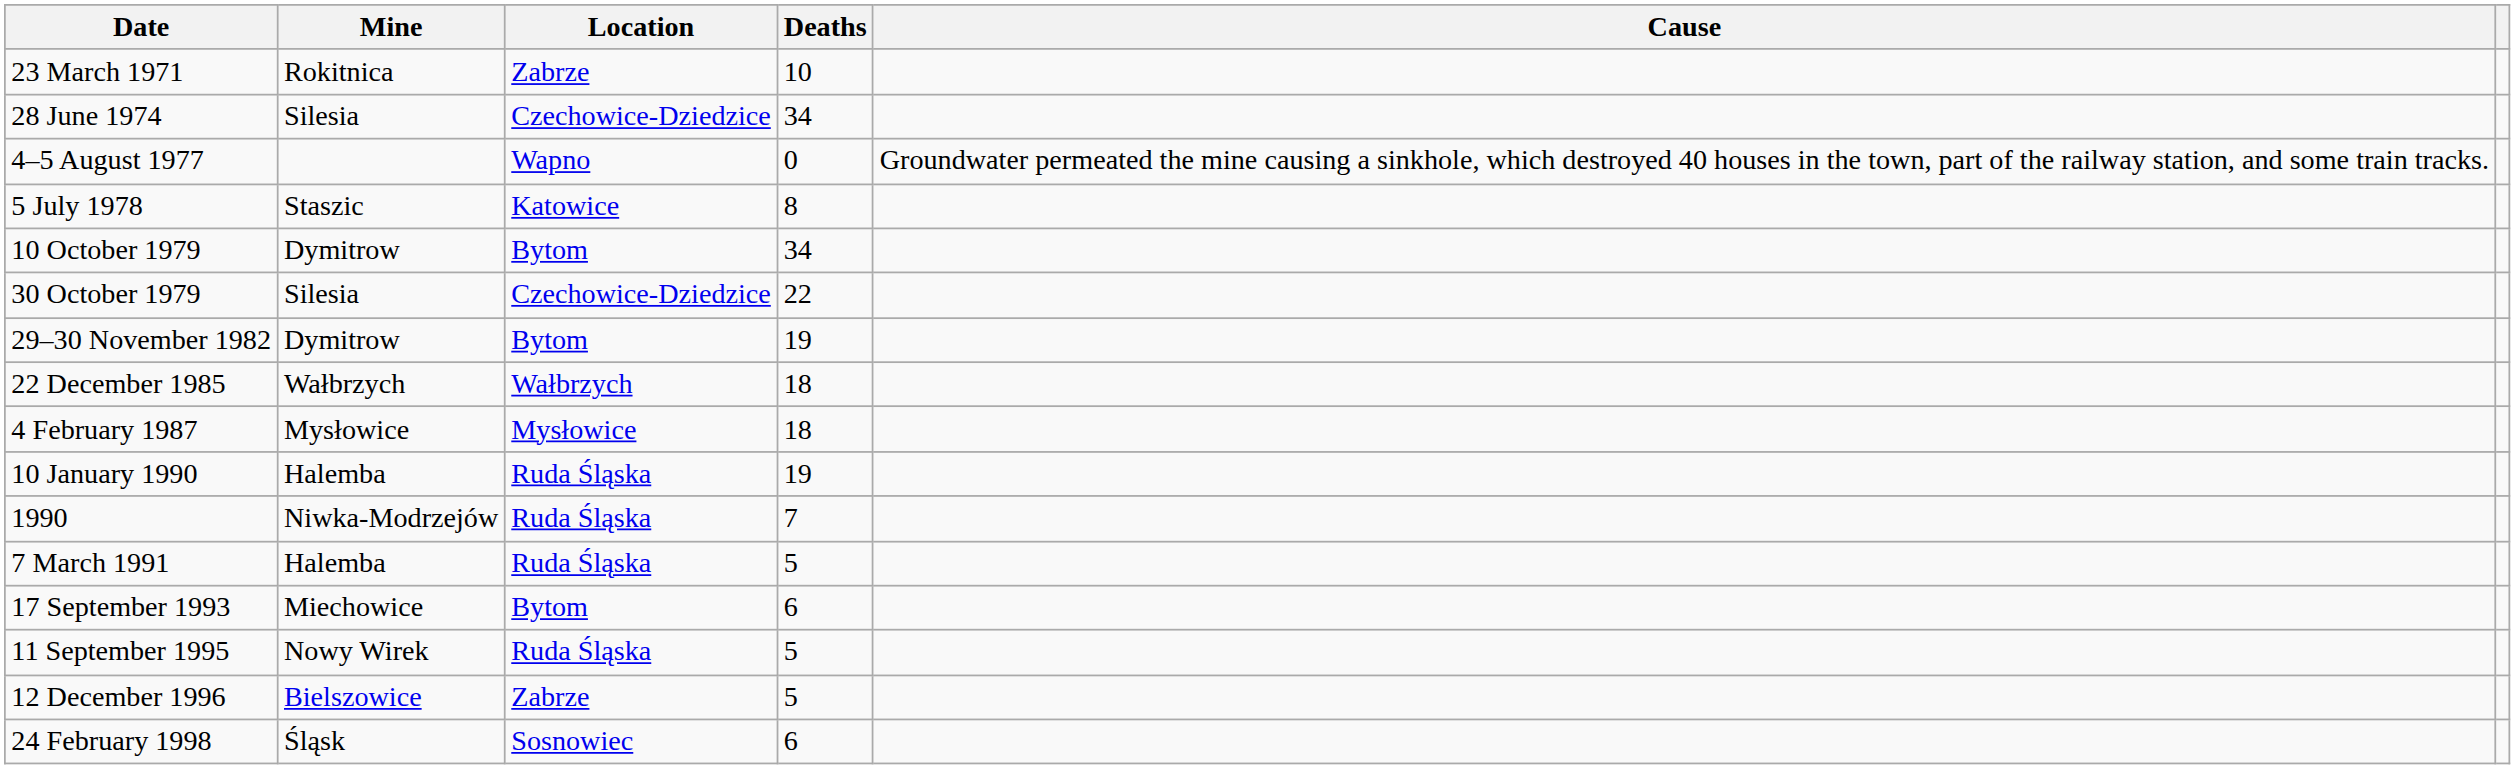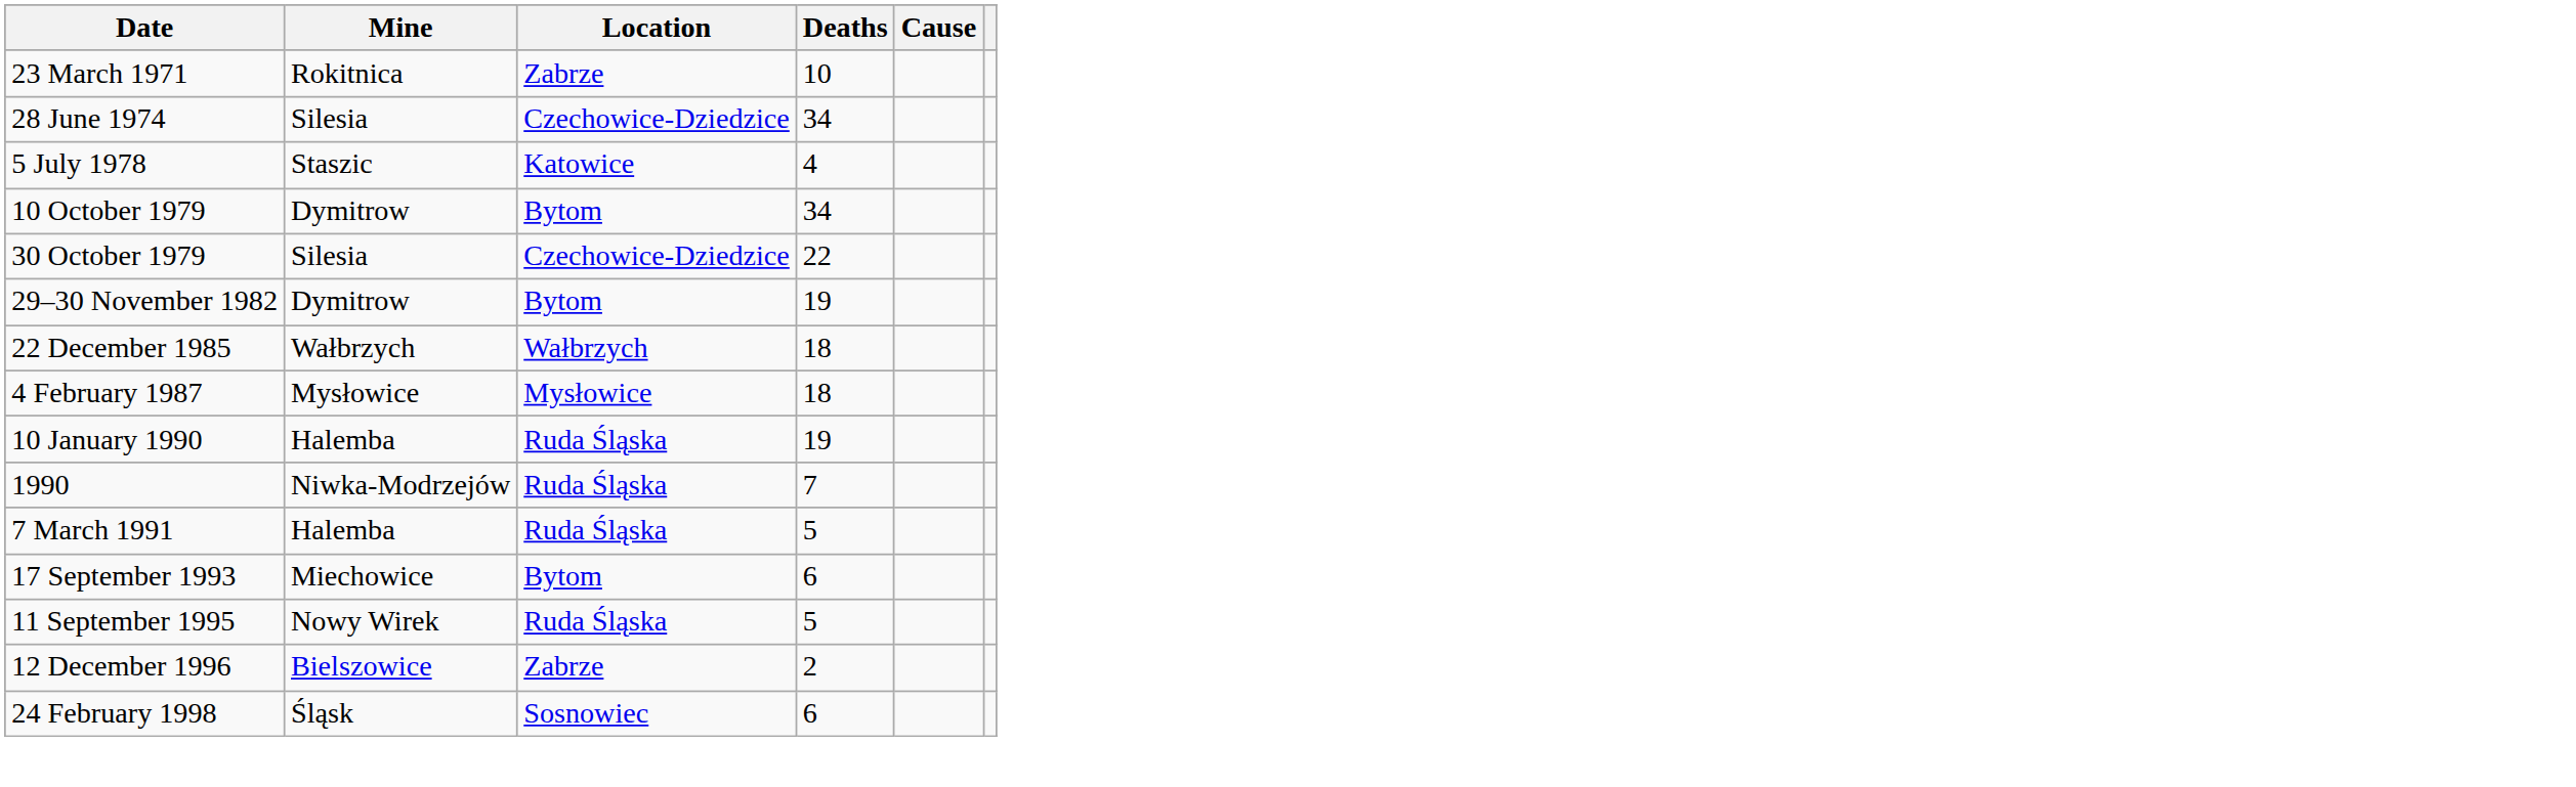 <table class="wikitable sortable sotable">
 <tr>
 <th>Date</th>
 <th>Mine</th>
 <th>Location</th>
 <th>Deaths</th>
 <th>Cause</th>
 <th></th>
 </tr>
 <tr>
 <td>23 March 1971</td>
 <td>Rokitnica</td>
 <td><a href='#'>Zabrze</a></td>
 <td>10</td>
 <td></td>
 <td></td>
 </tr>
 <tr>
 <td>28 June 1974</td>
 <td>Silesia</td>
 <td><a href='#'>Czechowice-Dziedzice</a></td>
 <td>34</td>
 <td></td>
 <td></td>
 </tr>
 <tr>
-<td>4–5 August 1977</td>
-<td></td>
-<td><a href='#'>Wapno</a></td>
-<td>0</td>
-<td>Groundwater permeated the mine causing a sinkhole, which destroyed 40 houses in the town, part of the railway station, and some train tracks.</td>
-<td></td>
-</tr>
-<tr>
 <td>5 July 1978</td>
 <td>Staszic</td>
 <td><a href='#'>Katowice</a></td>
-<td>8</td>
+<td>4</td>
 <td></td>
 <td></td>
 </tr>
 <tr>
 <td>10 October 1979</td>
 <td>Dymitrow</td>
 <td><a href='#'>Bytom</a></td>
 <td>34</td>
 <td></td>
 <td></td>
 </tr>
 <tr>
 <td>30 October 1979</td>
 <td>Silesia</td>
 <td><a href='#'>Czechowice-Dziedzice</a></td>
 <td>22</td>
 <td></td>
 <td></td>
 </tr>
 <tr>
 <td>29–30 November 1982</td>
 <td>Dymitrow</td>
 <td><a href='#'>Bytom</a></td>
 <td>19</td>
 <td></td>
 <td></td>
 </tr>
 <tr>
 <td>22 December 1985</td>
 <td>Wałbrzych</td>
 <td><a href='#'>Wałbrzych</a></td>
 <td>18</td>
 <td></td>
 <td></td>
 </tr>
 <tr>
 <td>4 February 1987</td>
 <td>Mysłowice</td>
 <td><a href='#'>Mysłowice</a></td>
 <td>18</td>
 <td></td>
 <td></td>
 </tr>
 <tr>
 <td>10 January 1990</td>
 <td>Halemba</td>
 <td><a href='#'>Ruda Śląska</a></td>
 <td>19</td>
 <td></td>
 <td></td>
 </tr>
 <tr>
 <td>1990</td>
 <td>Niwka-Modrzejów</td>
 <td><a href='#'>Ruda Śląska</a></td>
 <td>7</td>
 <td></td>
 <td></td>
 </tr>
 <tr>
 <td>7 March 1991</td>
 <td>Halemba</td>
 <td><a href='#'>Ruda Śląska</a></td>
 <td>5</td>
 <td></td>
 <td></td>
 </tr>
 <tr>
 <td>17 September 1993</td>
 <td>Miechowice</td>
 <td><a href='#'>Bytom</a></td>
 <td>6</td>
 <td></td>
 <td></td>
 </tr>
 <tr>
 <td>11 September 1995</td>
 <td>Nowy Wirek</td>
 <td><a href='#'>Ruda Śląska</a></td>
 <td>5</td>
 <td></td>
 <td></td>
 </tr>
 <tr>
 <td>12 December 1996</td>
 <td><a href='#'>Bielszowice</a></td>
 <td><a href='#'>Zabrze</a></td>
-<td>5</td>
+<td>2</td>
 <td></td>
 <td></td>
 </tr>
 <tr>
 <td>24 February 1998</td>
 <td>Śląsk</td>
 <td><a href='#'>Sosnowiec</a></td>
 <td>6</td>
 <td></td>
 <td></td>
 </tr>
 </table>
